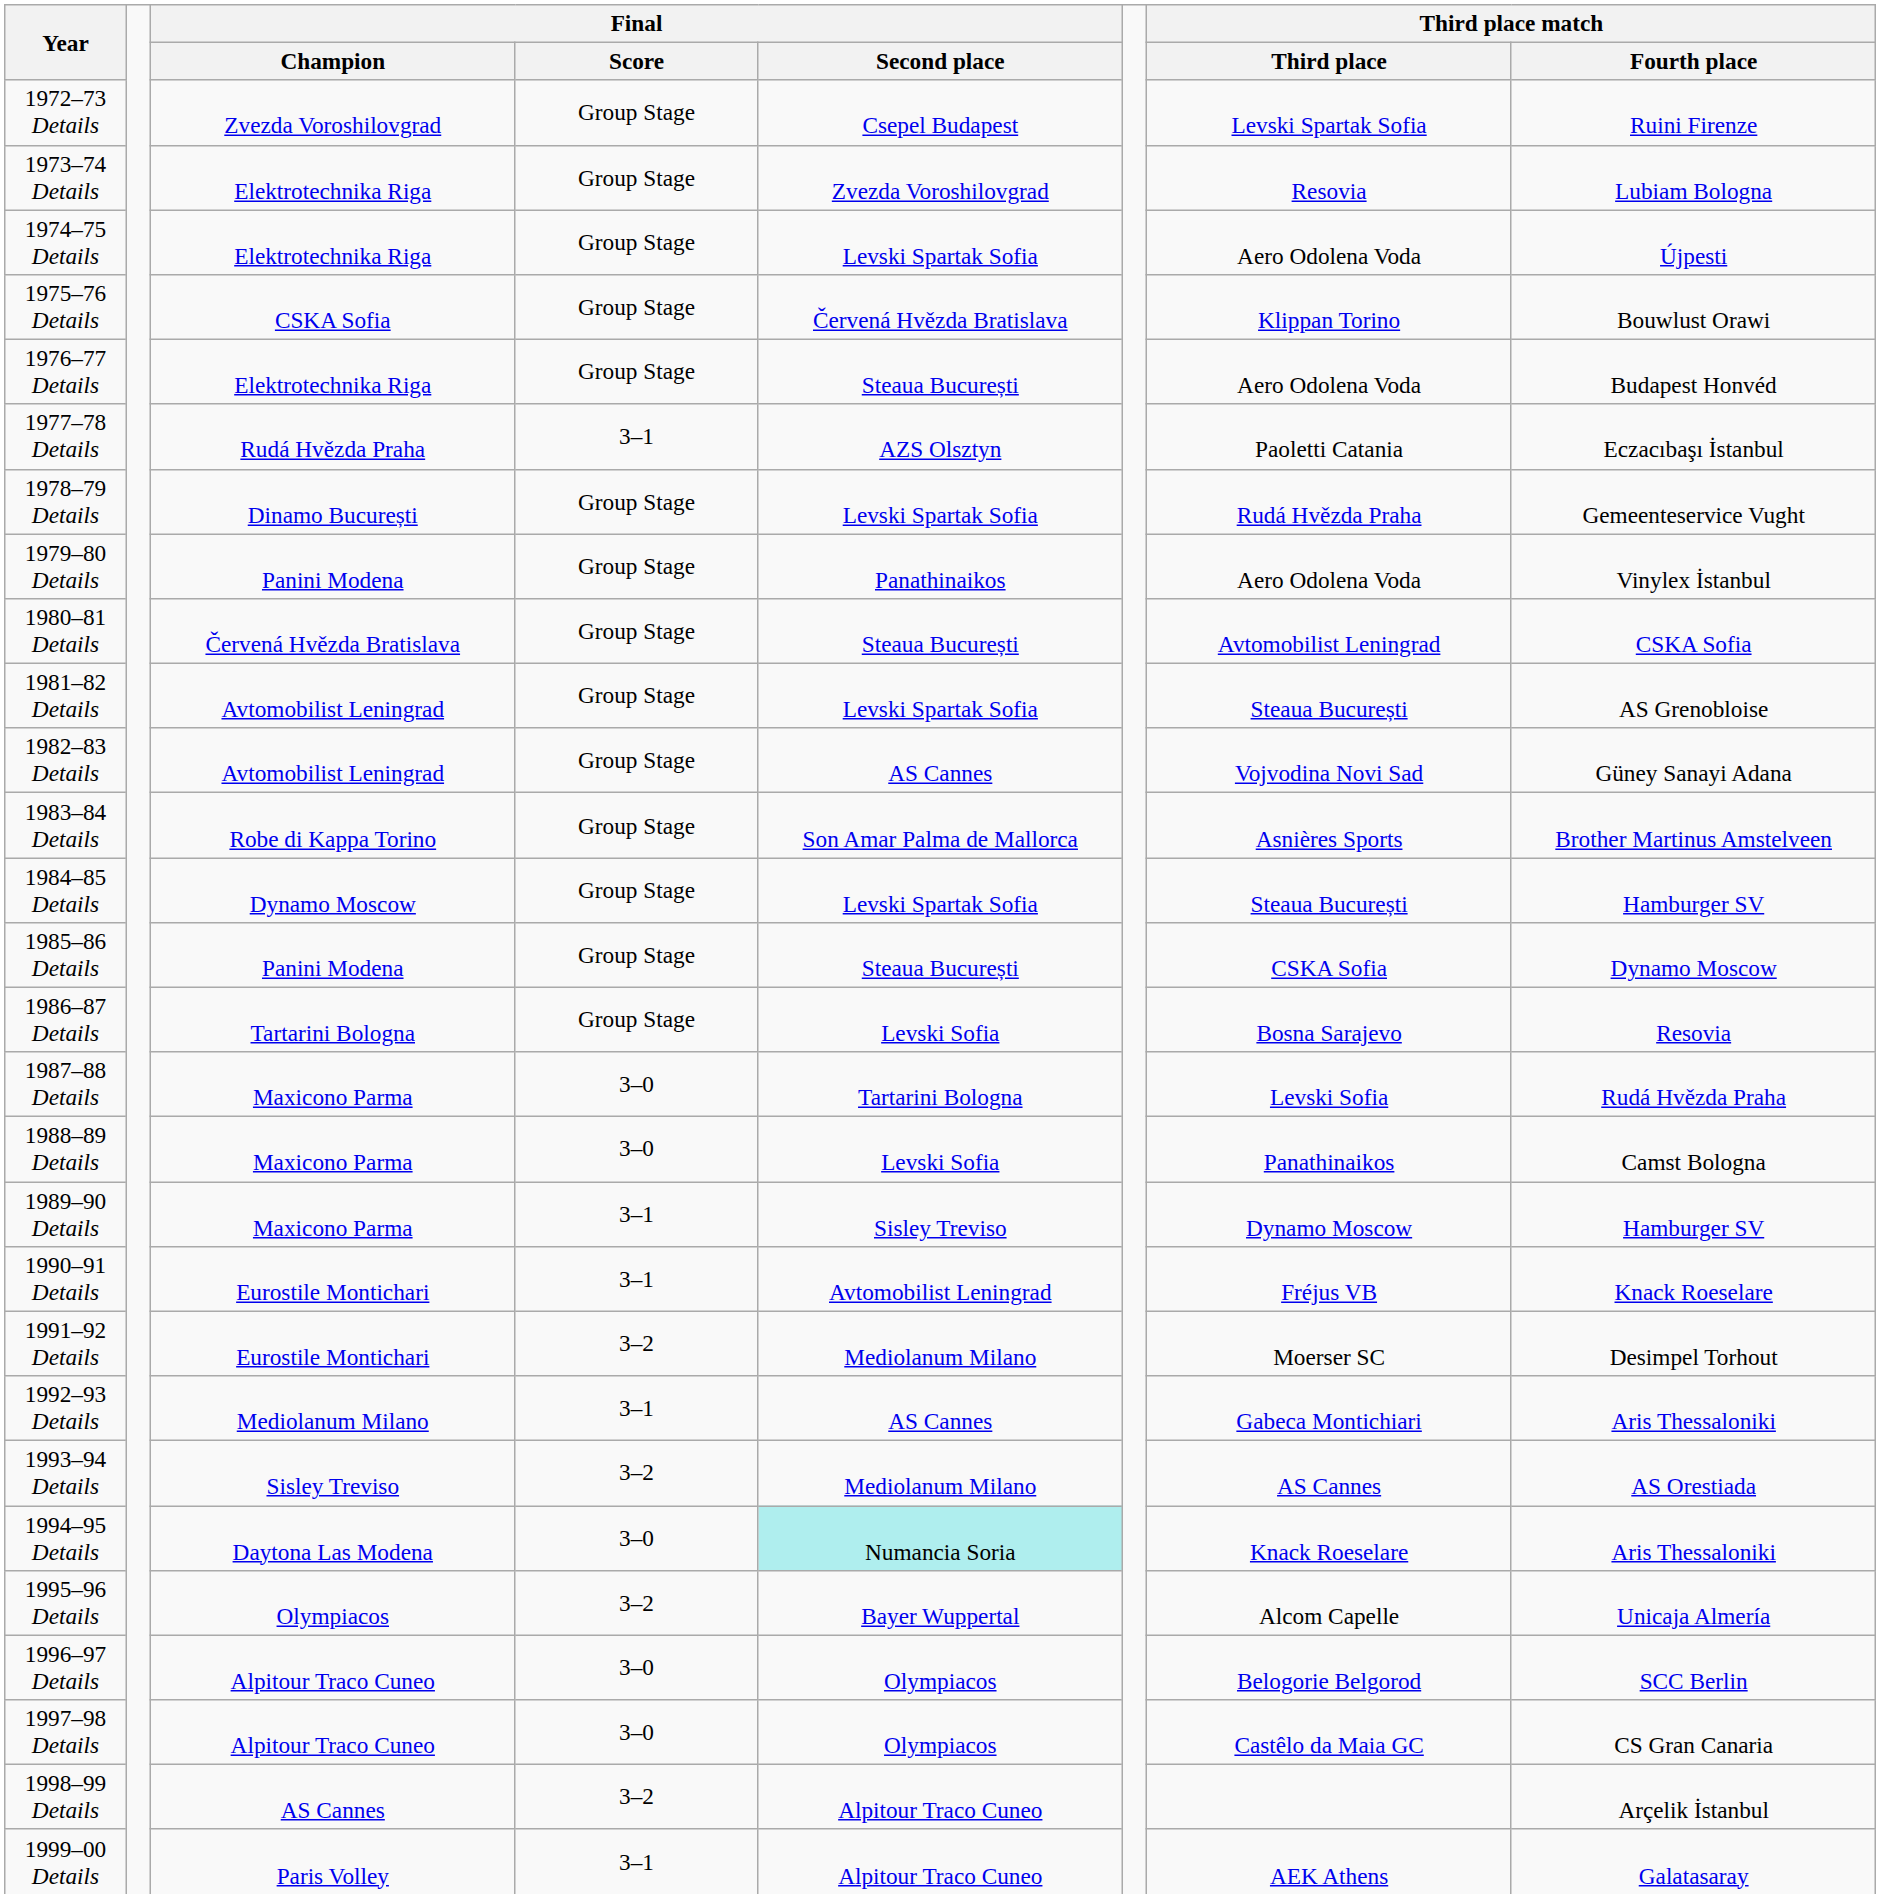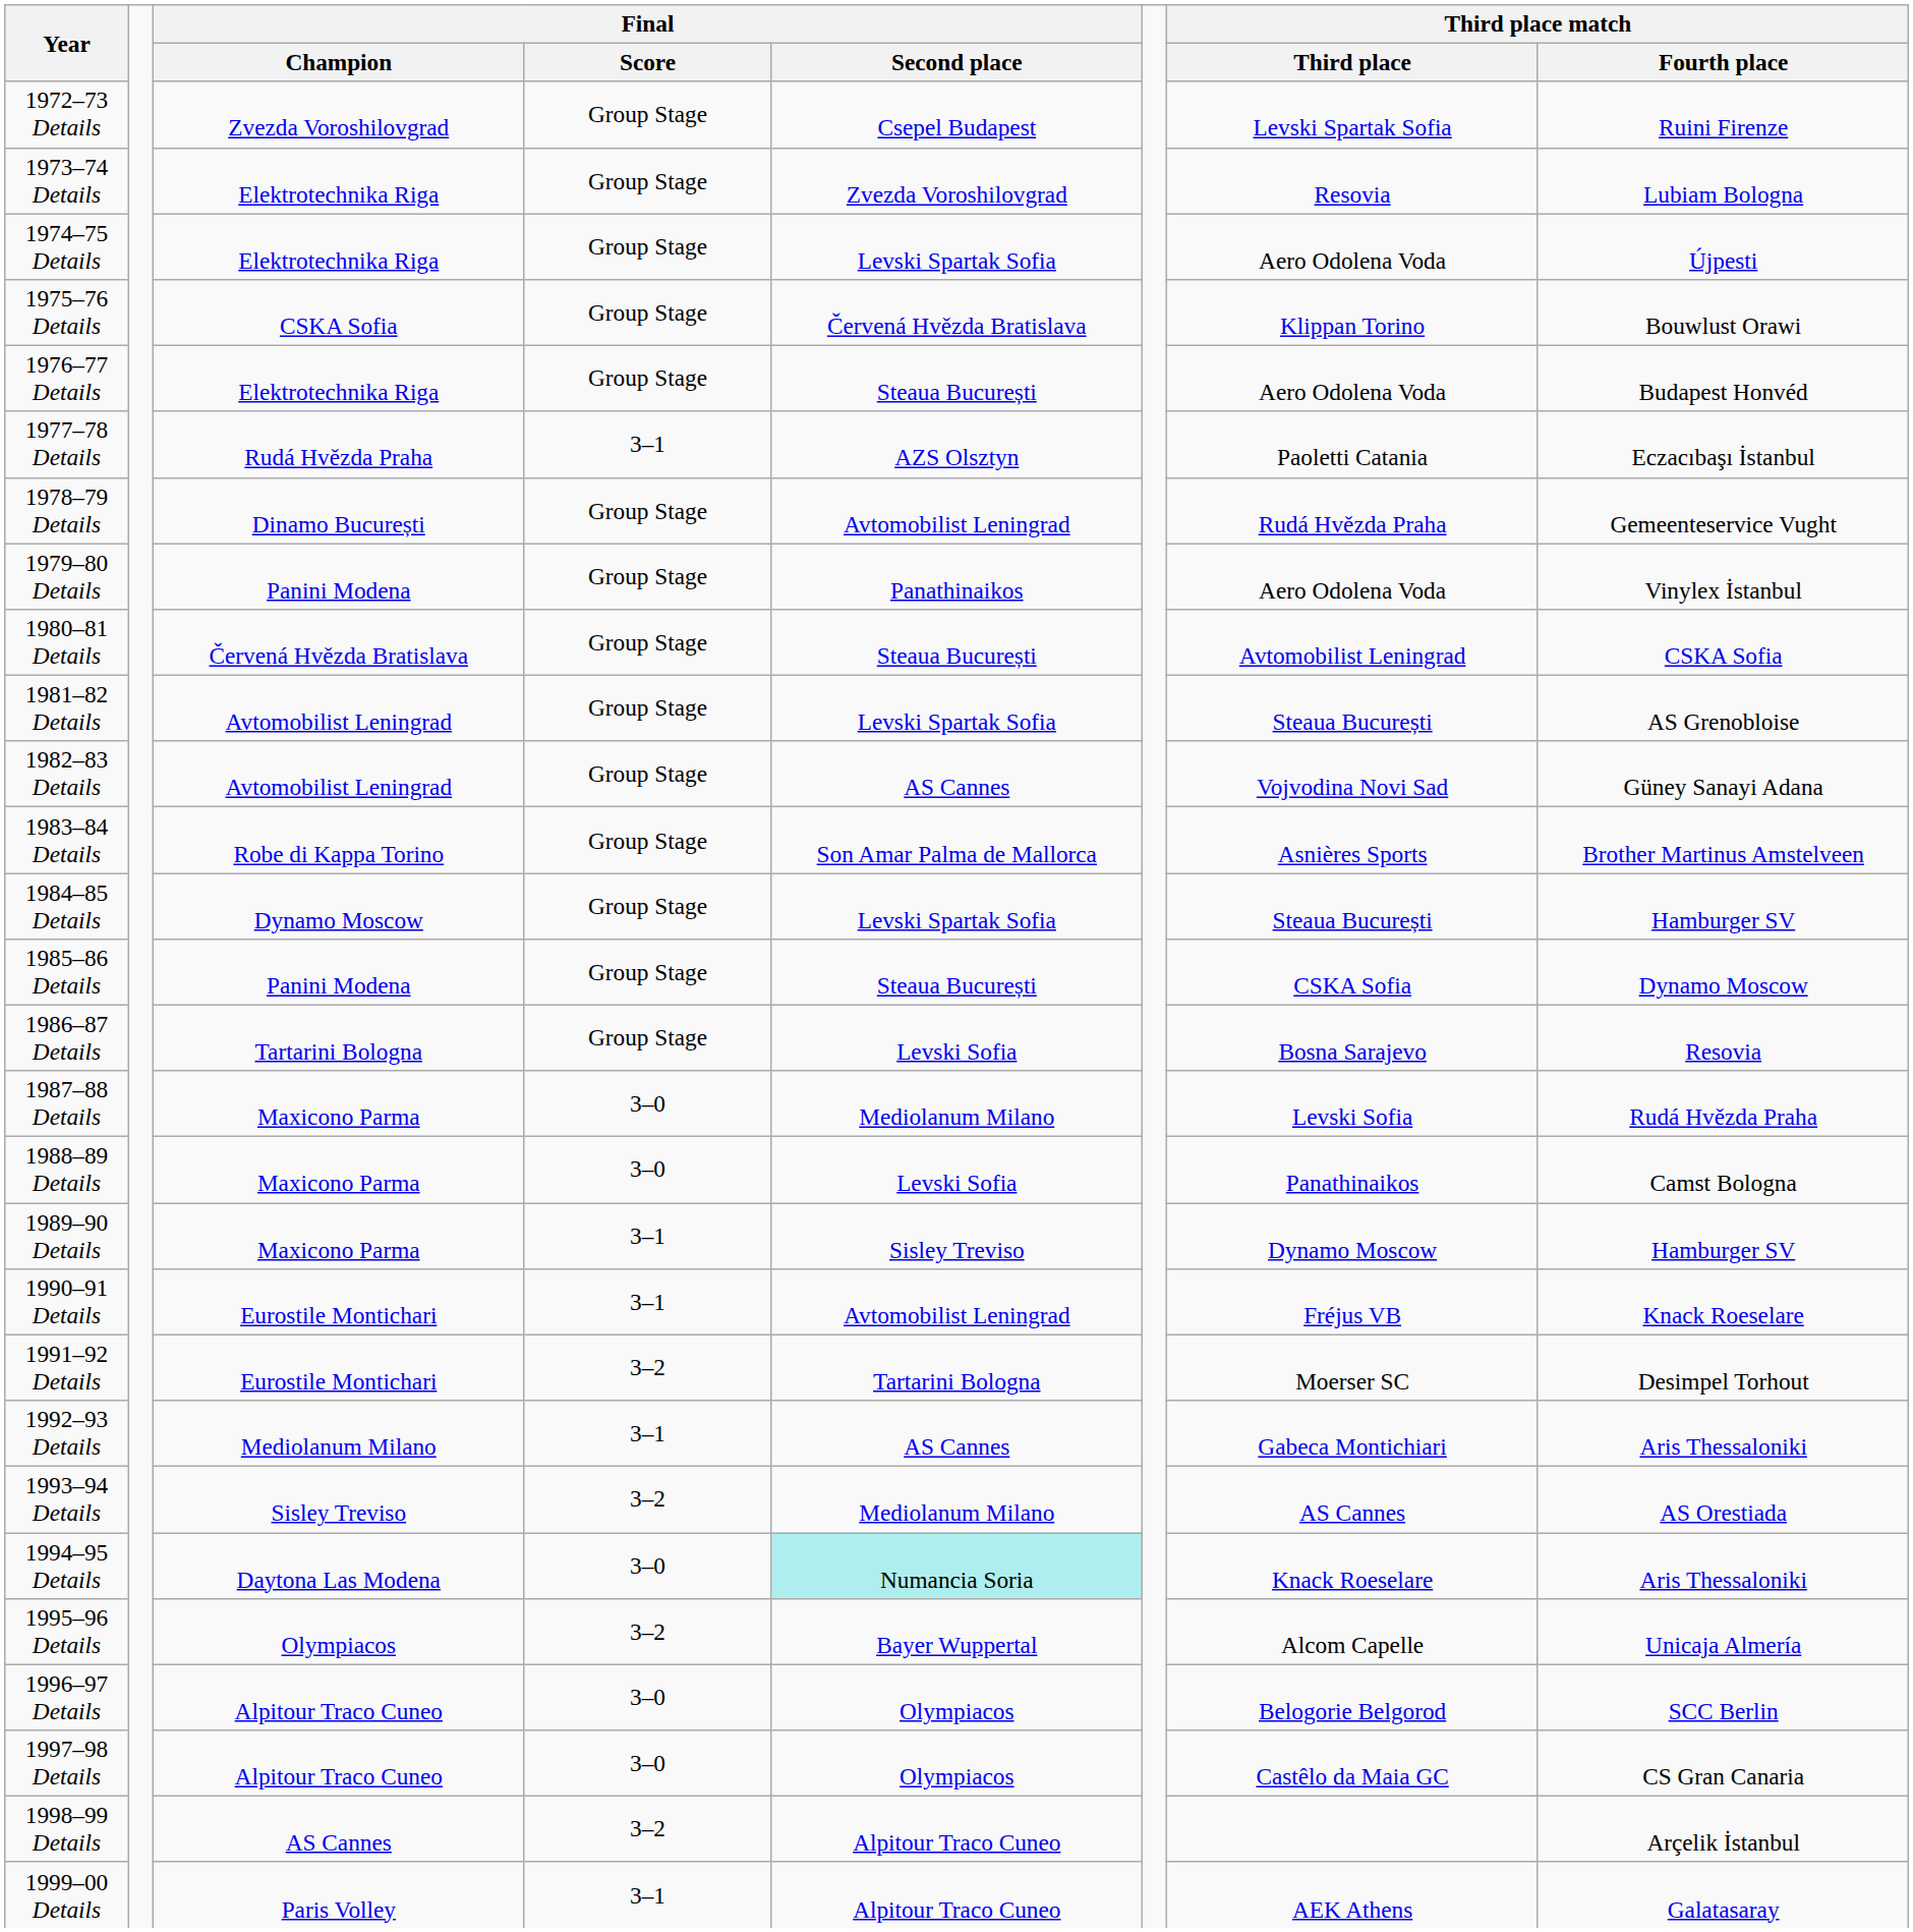 <table class="wikitable" style="font-size: 97%; text-align: center;">
 <tr>
 <th rowspan="2" style="width:5%;">Year</th>
 <td style="width:1%;" rowspan="30"></td>
 <th colspan=3>Final</th>
 <td style="width:1%;" rowspan="30"></td>
 <th colspan=2>Third place match</th>
 </tr>
 <tr>
 <th width=15%>Champion</th>
 <th width=10%>Score</th>
 <th width=15%>Second place</th>
 <th width=15%>Third place</th>
 <th width=15%>Fourth place</th>
 </tr>
 <tr>
 <td>1972–73<br><em>Details</em></td>
 <td> <br> <a href='#'>Zvezda Voroshilovgrad</a></td>
 <td>Group Stage</td>
 <td> <br> <a href='#'>Csepel Budapest</a></td>
 <td> <br> <a href='#'>Levski Spartak Sofia</a></td>
 <td> <br> <a href='#'>Ruini Firenze</a></td>
 </tr>
 <tr>
 <td>1973–74<br><em>Details</em></td>
 <td> <br> <a href='#'>Elektrotechnika Riga</a></td>
 <td>Group Stage</td>
 <td> <br> <a href='#'>Zvezda Voroshilovgrad</a></td>
 <td> <br> <a href='#'>Resovia</a></td>
 <td> <br> <a href='#'>Lubiam Bologna</a></td>
 </tr>
 <tr>
 <td>1974–75<br><em>Details</em></td>
 <td> <br> <a href='#'>Elektrotechnika Riga</a></td>
 <td>Group Stage</td>
 <td> <br> <a href='#'>Levski Spartak Sofia</a></td>
 <td> <br> Aero Odolena Voda</td>
 <td> <br> <a href='#'>Újpesti</a></td>
 </tr>
 <tr>
 <td>1975–76<br><em>Details</em></td>
 <td> <br> <a href='#'>CSKA Sofia</a></td>
 <td>Group Stage</td>
 <td> <br> <a href='#'>Červená Hvězda Bratislava</a></td>
 <td> <br> <a href='#'>Klippan Torino</a></td>
 <td> <br> Bouwlust Orawi</td>
 </tr>
 <tr>
 <td>1976–77<br><em>Details</em></td>
 <td> <br> <a href='#'>Elektrotechnika Riga</a></td>
 <td>Group Stage</td>
 <td> <br> <a href='#'>Steaua București</a></td>
 <td> <br> Aero Odolena Voda</td>
 <td> <br> Budapest Honvéd</td>
 </tr>
 <tr>
 <td>1977–78<br><em>Details</em></td>
 <td> <br> <a href='#'>Rudá Hvězda Praha</a></td>
 <td>3–1</td>
 <td> <br> <a href='#'>AZS Olsztyn</a></td>
 <td> <br> Paoletti Catania</td>
 <td> <br> Eczacıbaşı İstanbul</td>
 </tr>
 <tr>
 <td>1978–79<br><em>Details</em></td>
 <td> <br> <a href='#'>Dinamo București</a></td>
 <td>Group Stage</td>
-<td> <br> <a href='#'>Levski Spartak Sofia</a></td>
+<td> <br> <a href='#'>Avtomobilist Leningrad</a></td>
 <td> <br> <a href='#'>Rudá Hvězda Praha</a></td>
 <td> <br> Gemeenteservice Vught</td>
 </tr>
 <tr>
 <td>1979–80<br><em>Details</em></td>
 <td> <br> <a href='#'>Panini Modena</a></td>
 <td>Group Stage</td>
 <td> <br> <a href='#'>Panathinaikos</a></td>
 <td> <br> Aero Odolena Voda</td>
 <td> <br> Vinylex İstanbul</td>
 </tr>
 <tr>
 <td>1980–81<br><em>Details</em></td>
 <td> <br> <a href='#'>Červená Hvězda Bratislava</a></td>
 <td>Group Stage</td>
 <td> <br> <a href='#'>Steaua București</a></td>
 <td> <br> <a href='#'>Avtomobilist Leningrad</a></td>
 <td> <br> <a href='#'>CSKA Sofia</a></td>
 </tr>
 <tr>
 <td>1981–82<br><em>Details</em></td>
 <td> <br> <a href='#'>Avtomobilist Leningrad</a></td>
 <td>Group Stage</td>
 <td> <br> <a href='#'>Levski Spartak Sofia</a></td>
 <td> <br> <a href='#'>Steaua București</a></td>
 <td> <br> AS Grenobloise</td>
 </tr>
 <tr>
 <td>1982–83<br><em>Details</em></td>
 <td> <br> <a href='#'>Avtomobilist Leningrad</a></td>
 <td>Group Stage</td>
 <td> <br> <a href='#'>AS Cannes</a></td>
 <td> <br> <a href='#'>Vojvodina Novi Sad</a></td>
 <td> <br> Güney Sanayi Adana</td>
 </tr>
 <tr>
 <td>1983–84<br><em>Details</em></td>
 <td> <br> <a href='#'>Robe di Kappa Torino</a></td>
 <td>Group Stage</td>
 <td> <br> <a href='#'>Son Amar Palma de Mallorca</a></td>
 <td> <br> <a href='#'>Asnières Sports</a></td>
 <td> <br> <a href='#'>Brother Martinus Amstelveen</a></td>
 </tr>
 <tr>
 <td>1984–85<br><em>Details</em></td>
 <td> <br> <a href='#'>Dynamo Moscow</a></td>
 <td>Group Stage</td>
 <td> <br> <a href='#'>Levski Spartak Sofia</a></td>
 <td> <br> <a href='#'>Steaua București</a></td>
 <td> <br> <a href='#'>Hamburger SV</a></td>
 </tr>
 <tr>
 <td>1985–86<br><em>Details</em></td>
 <td> <br> <a href='#'>Panini Modena</a></td>
 <td>Group Stage</td>
 <td> <br> <a href='#'>Steaua București</a></td>
 <td> <br> <a href='#'>CSKA Sofia</a></td>
 <td> <br> <a href='#'>Dynamo Moscow</a></td>
 </tr>
 <tr>
 <td>1986–87<br><em>Details</em></td>
 <td> <br> <a href='#'>Tartarini Bologna</a></td>
 <td>Group Stage</td>
 <td> <br> <a href='#'>Levski Sofia</a></td>
 <td> <br> <a href='#'>Bosna Sarajevo</a></td>
 <td> <br> <a href='#'>Resovia</a></td>
 </tr>
 <tr>
 <td>1987–88<br><em>Details</em></td>
 <td> <br> <a href='#'>Maxicono Parma</a></td>
 <td>3–0</td>
-<td> <br> <a href='#'>Tartarini Bologna</a></td>
+<td> <br> <a href='#'>Mediolanum Milano</a></td>
 <td> <br> <a href='#'>Levski Sofia</a></td>
 <td> <br> <a href='#'>Rudá Hvězda Praha</a></td>
 </tr>
 <tr>
 <td>1988–89<br><em>Details</em></td>
 <td> <br> <a href='#'>Maxicono Parma</a></td>
 <td>3–0</td>
 <td> <br> <a href='#'>Levski Sofia</a></td>
 <td> <br> <a href='#'>Panathinaikos</a></td>
 <td> <br> Camst Bologna</td>
 </tr>
 <tr>
 <td>1989–90<br><em>Details</em></td>
 <td> <br> <a href='#'>Maxicono Parma</a></td>
 <td>3–1</td>
 <td> <br> <a href='#'>Sisley Treviso</a></td>
 <td> <br> <a href='#'>Dynamo Moscow</a></td>
 <td> <br> <a href='#'>Hamburger SV</a></td>
 </tr>
 <tr>
 <td>1990–91<br><em>Details</em></td>
 <td> <br> <a href='#'>Eurostile Montichari</a></td>
 <td>3–1</td>
 <td> <br> <a href='#'>Avtomobilist Leningrad</a></td>
 <td> <br> <a href='#'>Fréjus VB</a></td>
 <td> <br> <a href='#'>Knack Roeselare</a></td>
 </tr>
 <tr>
 <td>1991–92<br><em>Details</em></td>
 <td> <br> <a href='#'>Eurostile Montichari</a></td>
 <td>3–2</td>
-<td> <br> <a href='#'>Mediolanum Milano</a></td>
+<td> <br> <a href='#'>Tartarini Bologna</a></td>
 <td> <br> Moerser SC</td>
 <td> <br> Desimpel Torhout</td>
 </tr>
 <tr>
 <td>1992–93<br><em>Details</em></td>
 <td> <br> <a href='#'>Mediolanum Milano</a></td>
 <td>3–1</td>
 <td> <br> <a href='#'>AS Cannes</a></td>
 <td> <br> <a href='#'>Gabeca Montichiari</a></td>
 <td> <br> <a href='#'>Aris Thessaloniki</a></td>
 </tr>
 <tr>
 <td>1993–94<br><em>Details</em></td>
 <td> <br> <a href='#'>Sisley Treviso</a></td>
 <td>3–2</td>
 <td> <br> <a href='#'>Mediolanum Milano</a></td>
 <td> <br> <a href='#'>AS Cannes</a></td>
 <td> <br> <a href='#'>AS Orestiada</a></td>
 </tr>
 <tr>
 <td>1994–95<br><em>Details</em></td>
 <td> <br> <a href='#'>Daytona Las Modena</a></td>
 <td>3–0</td>
 <td style="background: paleturquoise;"> <br> Numancia Soria</td>
 <td> <br> <a href='#'>Knack Roeselare</a></td>
 <td> <br> <a href='#'>Aris Thessaloniki</a></td>
 </tr>
 <tr>
 <td>1995–96<br><em>Details</em></td>
 <td> <br> <a href='#'>Olympiacos</a></td>
 <td>3–2</td>
 <td> <br> <a href='#'>Bayer Wuppertal</a></td>
 <td> <br> Alcom Capelle</td>
 <td> <br> <a href='#'>Unicaja Almería</a></td>
 </tr>
 <tr>
 <td>1996–97<br><em>Details</em></td>
 <td> <br> <a href='#'>Alpitour Traco Cuneo</a></td>
 <td>3–0</td>
 <td> <br> <a href='#'>Olympiacos</a></td>
 <td> <br> <a href='#'>Belogorie Belgorod</a></td>
 <td> <br> <a href='#'>SCC Berlin</a></td>
 </tr>
 <tr>
 <td>1997–98<br><em>Details</em></td>
 <td> <br> <a href='#'>Alpitour Traco Cuneo</a></td>
 <td>3–0</td>
 <td> <br> <a href='#'>Olympiacos</a></td>
 <td> <br> <a href='#'>Castêlo da Maia GC</a></td>
 <td> <br> CS Gran Canaria</td>
 </tr>
 <tr>
 <td>1998–99<br><em>Details</em></td>
 <td> <br> <a href='#'>AS Cannes</a></td>
 <td>3–2</td>
 <td> <br> <a href='#'>Alpitour Traco Cuneo</a></td>
 <td> <br> </td>
 <td> <br> Arçelik İstanbul</td>
 </tr>
 <tr>
 <td>1999–00<br><em>Details</em></td>
 <td> <br> <a href='#'>Paris Volley</a></td>
 <td>3–1</td>
 <td> <br> <a href='#'>Alpitour Traco Cuneo</a></td>
 <td> <br> <a href='#'>AEK Athens</a></td>
 <td> <br> <a href='#'>Galatasaray</a></td>
 </tr>
 <tr>
 </tr>
 </table>
